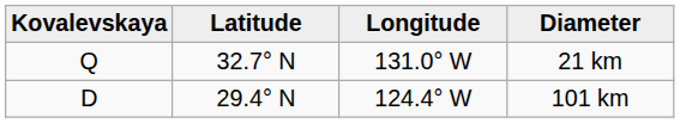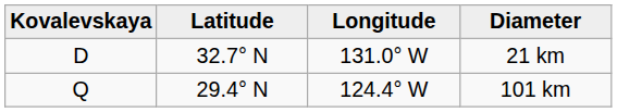 <table class="wikitable">
 <tr>
 <th width="25%" style="background:#eeeeee;">Kovalevskaya</th>
 <th width="25%" style="background:#eeeeee;">Latitude</th>
 <th width="25%" style="background:#eeeeee;">Longitude</th>
 <th width="25%" style="background:#eeeeee;">Diameter</th>
 </tr>
 <tr>
-<td align="center">Q</td>
+<td align="center">D</td>
 <td align="center">32.7° N</td>
 <td align="center">131.0° W</td>
 <td align="center">21 km</td>
 </tr>
 <tr>
-<td align="center">D</td>
+<td align="center">Q</td>
 <td align="center">29.4° N</td>
 <td align="center">124.4° W</td>
 <td align="center">101 km</td>
 </tr>
 </table>
